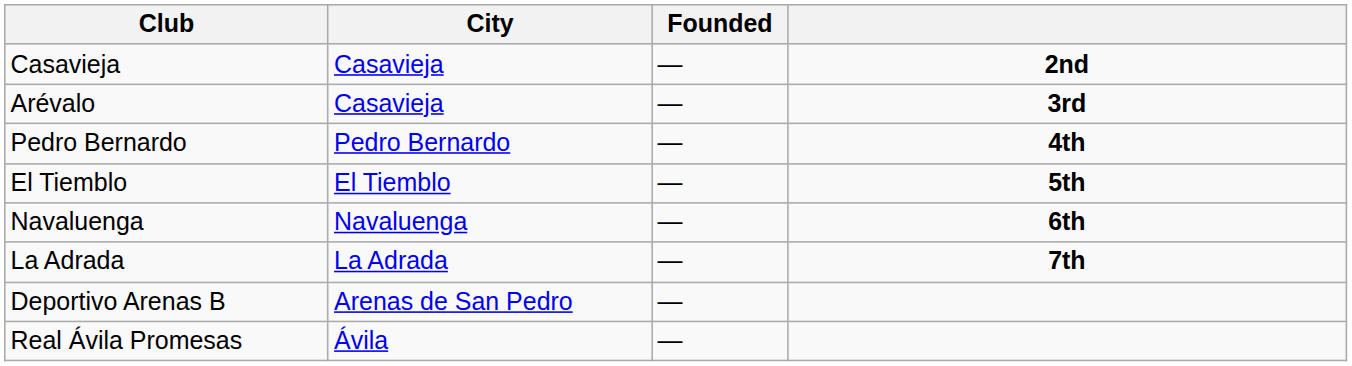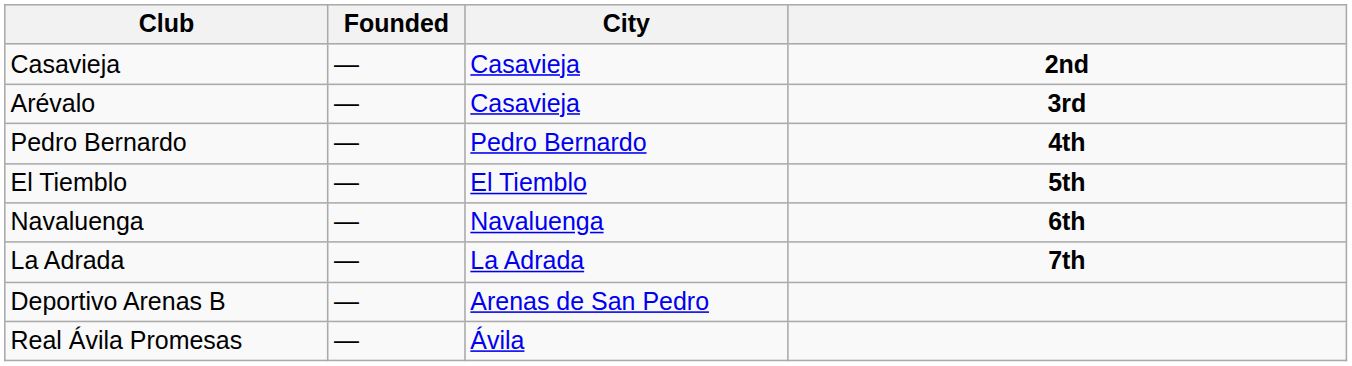 <table class="wikitable sortable">
 <tr>
 <th width=200>Club</th>
+<th width=80>Founded</th>
 <th width=200>City</th>
-<th width=80>Founded</th>
 <th width=350></th>
 </tr>
 <tr>
 <td>Casavieja</td>
+<td>—</td>
 <td><a href='#'>Casavieja</a></td>
-<td>—</td>
 <td align=center><strong>2nd</strong></td>
 </tr>
 <tr>
 <td>Arévalo</td>
+<td>—</td>
 <td><a href='#'>Casavieja</a></td>
-<td>—</td>
 <td align=center><strong>3rd</strong></td>
 </tr>
 <tr>
 <td>Pedro Bernardo</td>
+<td>—</td>
 <td><a href='#'>Pedro Bernardo</a></td>
-<td>—</td>
 <td align=center><strong>4th</strong></td>
 </tr>
 <tr>
 <td>El Tiemblo</td>
+<td>—</td>
 <td><a href='#'>El Tiemblo</a></td>
-<td>—</td>
 <td align=center><strong>5th</strong></td>
 </tr>
 <tr>
 <td>Navaluenga</td>
+<td>—</td>
 <td><a href='#'>Navaluenga</a></td>
-<td>—</td>
 <td align=center><strong>6th</strong></td>
 </tr>
 <tr>
 <td>La Adrada</td>
+<td>—</td>
 <td><a href='#'>La Adrada</a></td>
-<td>—</td>
 <td align=center><strong>7th</strong></td>
 </tr>
 <tr>
 <td>Deportivo Arenas B</td>
+<td>—</td>
 <td><a href='#'>Arenas de San Pedro</a></td>
-<td>—</td>
 <td align=center></td>
 </tr>
 <tr>
 <td>Real Ávila Promesas</td>
+<td>—</td>
 <td><a href='#'>Ávila</a></td>
-<td>—</td>
 <td align=center></td>
 </tr>
 </table>
